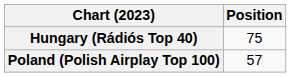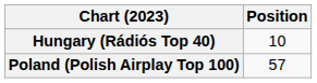 <table class="wikitable plainrowheaders" style="text-align:center">
 <tr>
 <th scope="col">Chart (2023)</th>
 <th scope="col">Position</th>
 </tr>
 <tr>
 <th scope="row">Hungary (Rádiós Top 40)</th>
-<td>75</td>
+<td>10</td>
 </tr>
 <tr>
 <th scope="row">Poland (Polish Airplay Top 100)</th>
 <td>57</td>
 </tr>
 </table>
